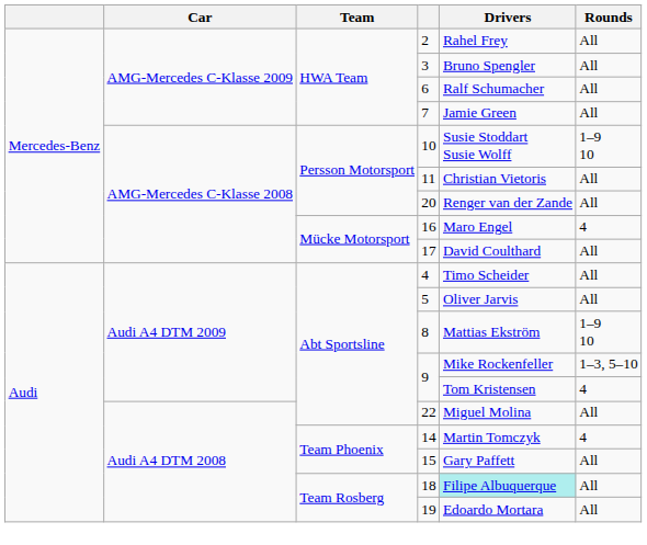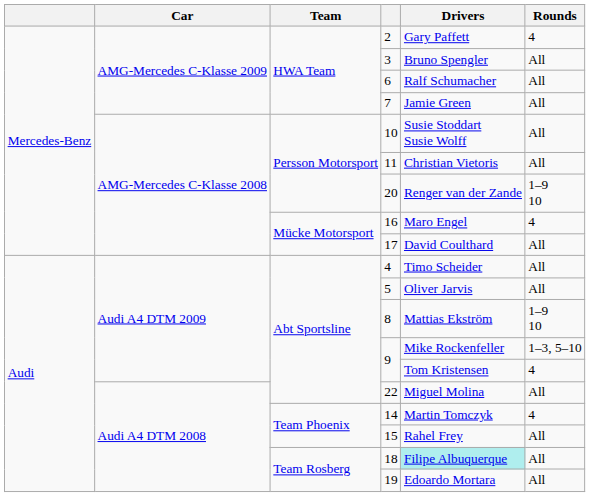 <table class="wikitable sortable" style="font-size: 85%">
 <tr>
 <th></th>
 <th>Car</th>
 <th>Team</th>
 <th></th>
 <th>Drivers</th>
 <th>Rounds</th>
 </tr>
 <tr>
 <td rowspan=9><a href='#'>Mercedes-Benz</a></td>
 <td rowspan=4><a href='#'>AMG-Mercedes C-Klasse 2009</a></td>
 <td rowspan=4><a href='#'>HWA Team</a></td>
 <td>2</td>
-<td> <a href='#'>Rahel Frey</a></td>
-<td>All</td>
+<td> <a href='#'>Gary Paffett</a></td>
+<td>4</td>
 </tr>
 <tr>
 <td>3</td>
 <td> <a href='#'>Bruno Spengler</a></td>
 <td>All</td>
 </tr>
 <tr>
 <td>6</td>
 <td> <a href='#'>Ralf Schumacher</a></td>
 <td>All</td>
 </tr>
 <tr>
 <td>7</td>
 <td> <a href='#'>Jamie Green</a></td>
 <td>All</td>
 </tr>
 <tr>
 <td rowspan=5><a href='#'>AMG-Mercedes C-Klasse 2008</a></td>
 <td rowspan=3><a href='#'>Persson Motorsport</a></td>
 <td>10</td>
 <td> <a href='#'>Susie Stoddart</a><br> <a href='#'>Susie Wolff</a></td>
-<td>1–9<br>10</td>
+<td>All</td>
 </tr>
 <tr>
 <td>11</td>
 <td> <a href='#'>Christian Vietoris</a></td>
 <td>All</td>
 </tr>
 <tr>
 <td>20</td>
 <td> <a href='#'>Renger van der Zande</a></td>
-<td>All</td>
+<td>1–9<br>10</td>
 </tr>
 <tr>
 <td rowspan=2><a href='#'>Mücke Motorsport</a></td>
 <td>16</td>
 <td> <a href='#'>Maro Engel</a></td>
 <td>4</td>
 </tr>
 <tr>
 <td>17</td>
 <td> <a href='#'>David Coulthard</a></td>
 <td>All</td>
 </tr>
 <tr>
 <td rowspan="10"><a href='#'>Audi</a></td>
 <td rowspan="5"><a href='#'>Audi A4 DTM 2009</a></td>
 <td rowspan="6"><a href='#'>Abt Sportsline</a></td>
 <td>4</td>
 <td> <a href='#'>Timo Scheider</a></td>
 <td>All</td>
 </tr>
 <tr>
 <td>5</td>
 <td> <a href='#'>Oliver Jarvis</a></td>
 <td>All</td>
 </tr>
 <tr>
 <td>8</td>
 <td> <a href='#'>Mattias Ekström</a></td>
 <td>1–9<br>10</td>
 </tr>
 <tr>
 <td rowspan=2>9</td>
 <td> <a href='#'>Mike Rockenfeller</a></td>
 <td>1–3, 5–10</td>
 </tr>
 <tr>
 <td> <a href='#'>Tom Kristensen</a></td>
 <td>4</td>
 </tr>
 <tr>
 <td rowspan="5"><a href='#'>Audi A4 DTM 2008</a></td>
 <td>22</td>
 <td> <a href='#'>Miguel Molina</a></td>
 <td>All</td>
 </tr>
 <tr>
 <td rowspan="2"><a href='#'>Team Phoenix</a></td>
 <td>14</td>
 <td> <a href='#'>Martin Tomczyk</a></td>
 <td>4</td>
 </tr>
 <tr>
 <td>15</td>
-<td> <a href='#'>Gary Paffett</a></td>
+<td> <a href='#'>Rahel Frey</a></td>
 <td>All</td>
 </tr>
 <tr>
 <td rowspan="2"><a href='#'>Team Rosberg</a></td>
 <td>18</td>
 <td style="background: paleturquoise;"> <a href='#'>Filipe Albuquerque</a></td>
 <td>All</td>
 </tr>
 <tr>
 <td>19</td>
 <td> <a href='#'>Edoardo Mortara</a></td>
 <td>All</td>
 </tr>
 </table>
